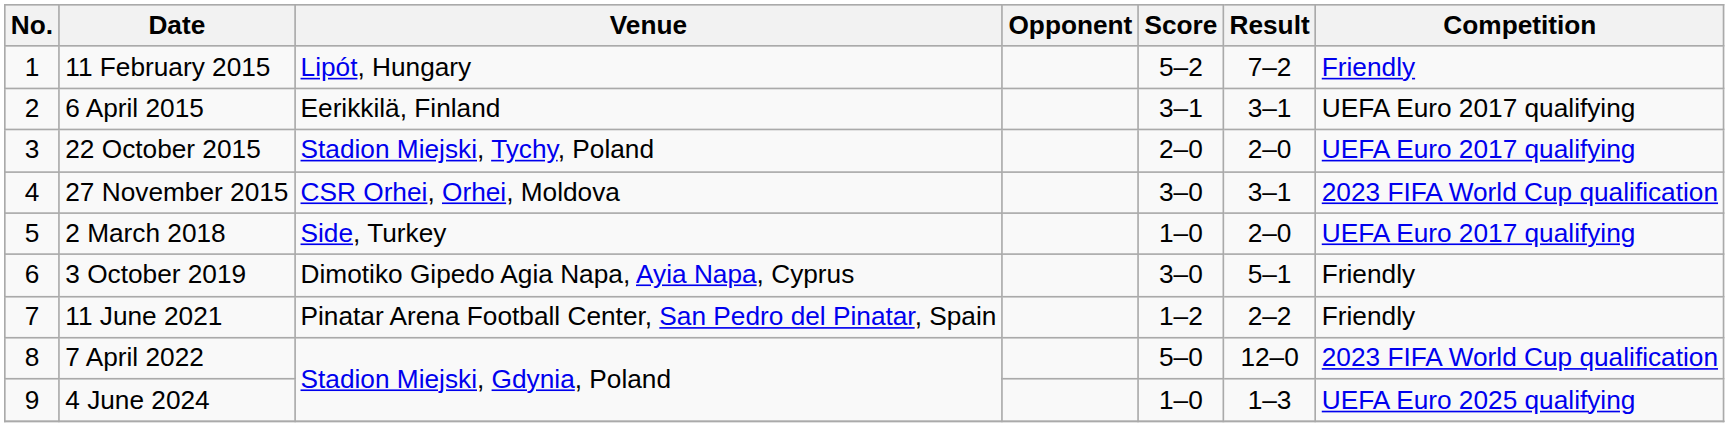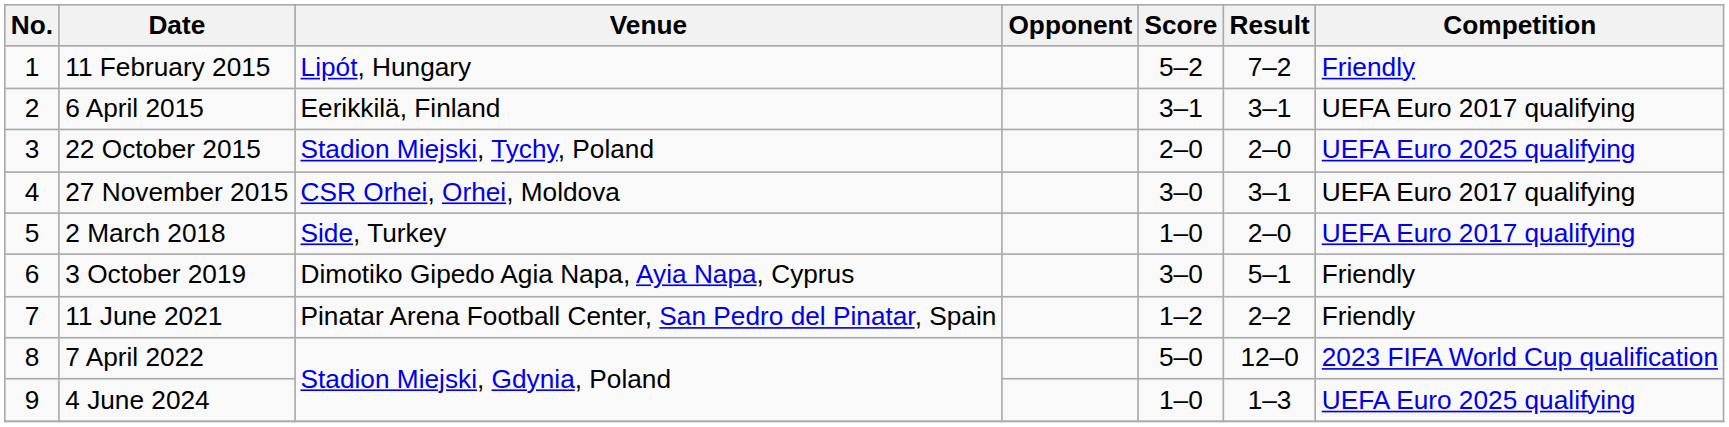 <table class="wikitable sortable">
 <tr>
 <th>No.</th>
 <th>Date</th>
 <th>Venue</th>
 <th>Opponent</th>
 <th>Score</th>
 <th>Result</th>
 <th>Competition</th>
 </tr>
 <tr>
 <td align=center>1</td>
 <td>11 February 2015</td>
 <td><a href='#'>Lipót</a>, Hungary</td>
 <td></td>
 <td align=center>5–2</td>
 <td align=center>7–2</td>
 <td><a href='#'>Friendly</a></td>
 </tr>
 <tr>
 <td align=center>2</td>
 <td>6 April 2015</td>
 <td>Eerikkilä, Finland</td>
 <td></td>
 <td align=center>3–1</td>
 <td align=center>3–1</td>
 <td>UEFA Euro 2017 qualifying</td>
 </tr>
 <tr>
 <td align=center>3</td>
 <td>22 October 2015</td>
 <td><a href='#'>Stadion Miejski</a>, <a href='#'>Tychy</a>, Poland</td>
 <td></td>
 <td align=center>2–0</td>
 <td align=center>2–0</td>
-<td><a href='#'>UEFA Euro 2017 qualifying</a></td>
+<td><a href='#'>UEFA Euro 2025 qualifying</a></td>
 </tr>
 <tr>
 <td align=center>4</td>
 <td>27 November 2015</td>
 <td><a href='#'>CSR Orhei</a>, <a href='#'>Orhei</a>, Moldova</td>
 <td></td>
 <td align=center>3–0</td>
 <td align=center>3–1</td>
-<td><a href='#'>2023 FIFA World Cup qualification</a></td>
+<td>UEFA Euro 2017 qualifying</td>
 </tr>
 <tr>
 <td align=center>5</td>
 <td>2 March 2018</td>
 <td><a href='#'>Side</a>, Turkey</td>
 <td></td>
 <td align=center>1–0</td>
 <td align=center>2–0</td>
 <td><a href='#'>UEFA Euro 2017 qualifying</a></td>
 </tr>
 <tr>
 <td align=center>6</td>
 <td>3 October 2019</td>
 <td>Dimotiko Gipedo Agia Napa, <a href='#'>Ayia Napa</a>, Cyprus</td>
 <td></td>
 <td align=center>3–0</td>
 <td align=center>5–1</td>
 <td>Friendly</td>
 </tr>
 <tr>
 <td align=center>7</td>
 <td>11 June 2021</td>
 <td>Pinatar Arena Football Center, <a href='#'>San Pedro del Pinatar</a>, Spain</td>
 <td></td>
 <td align=center>1–2</td>
 <td align=center>2–2</td>
 <td>Friendly</td>
 </tr>
 <tr>
 <td align=center>8</td>
 <td>7 April 2022</td>
 <td rowspan=2><a href='#'>Stadion Miejski</a>, <a href='#'>Gdynia</a>, Poland</td>
 <td></td>
 <td align=center>5–0</td>
 <td align=center>12–0</td>
 <td><a href='#'>2023 FIFA World Cup qualification</a></td>
 </tr>
 <tr>
 <td align=center>9</td>
 <td>4 June 2024</td>
 <td></td>
 <td align=center>1–0</td>
 <td align=center>1–3</td>
 <td><a href='#'>UEFA Euro 2025 qualifying</a></td>
 </tr>
 <tr>
 </tr>
 </table>
